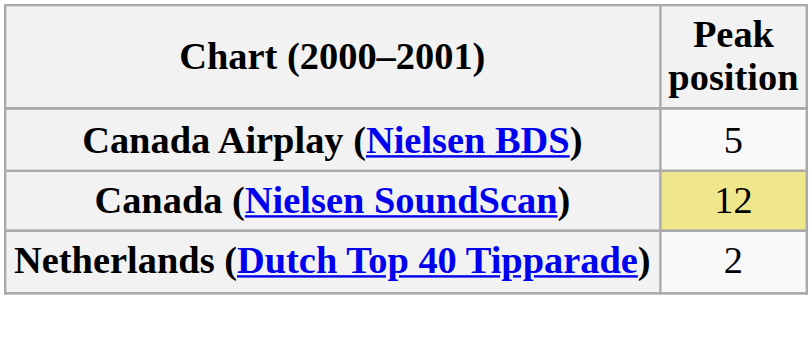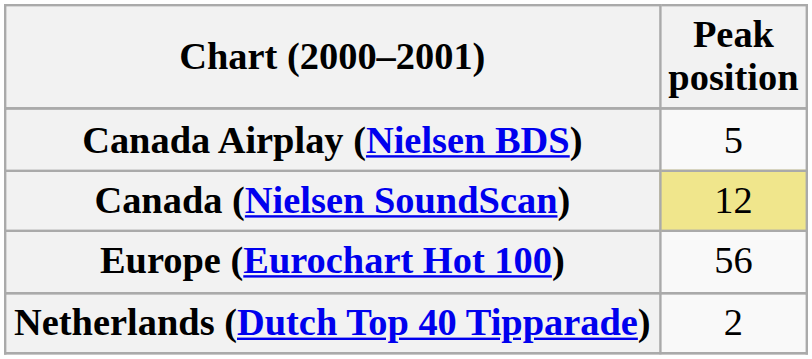 <table class="wikitable sortable plainrowheaders" style="text-align:center">
 <tr>
 <th scope="col">Chart (2000–2001)</th>
 <th scope="col">Peak<br>position</th>
 </tr>
 <tr>
 </tr>
 <tr>
 </tr>
 <tr>
 <th scope="row">Canada Airplay (<a href='#'>Nielsen BDS</a>)</th>
 <td>5</td>
 </tr>
 <tr>
 <th scope="row">Canada (<a href='#'>Nielsen SoundScan</a>)</th>
 <td style="background: khaki;">12</td>
+</tr>
+<tr>
+<th scope="row">Europe (<a href='#'>Eurochart Hot 100</a>)</th>
+<td>56</td>
 </tr>
 <tr>
 </tr>
 <tr>
 </tr>
 <tr>
 <th scope="row">Netherlands (<a href='#'>Dutch Top 40 Tipparade</a>)</th>
 <td>2</td>
 </tr>
 <tr>
 </tr>
 <tr>
 </tr>
 <tr>
 </tr>
 <tr>
 </tr>
 <tr>
 </tr>
 <tr>
 </tr>
 <tr>
 </tr>
 <tr>
 </tr>
 <tr>
 </tr>
 <tr>
 </tr>
 <tr>
 </tr>
 <tr>
 </tr>
 <tr>
 </tr>
 </table>
